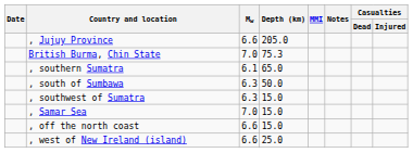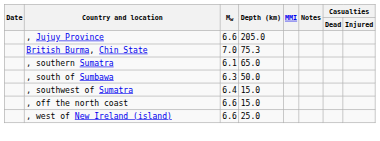 <table class="wikitable sortable sort-under" style="border:1px black; margin-left:1em;">
 <tr>
 <th rowspan="2"><small>Date</small></th>
 <th rowspan="2" style="width: 310px"><small>Country and location</small></th>
 <th rowspan="2"><small>M<sub>w</sub></small></th>
 <th rowspan="2"><small>Depth (km)</small></th>
 <th rowspan="2"><small><a href='#'>MMI</a></small></th>
 <th rowspan="2" class="unsortable"><small>Notes</small></th>
 <th colspan="2"><small>Casualties</small></th>
 </tr>
 <tr>
 <th><small>Dead</small></th>
 <th><small>Injured</small></th>
 </tr>
 <tr>
 <td></td>
 <td>, <a href='#'>Jujuy Province</a></td>
 <td>6.6</td>
 <td>205.0</td>
 <td></td>
 <td></td>
 <td></td>
 <td></td>
 </tr>
 <tr>
 <td></td>
 <td> <a href='#'>British Burma</a>, <a href='#'>Chin State</a></td>
 <td>7.0</td>
 <td>75.3</td>
 <td></td>
 <td></td>
 <td></td>
 <td></td>
 </tr>
 <tr>
 <td></td>
 <td>, southern <a href='#'>Sumatra</a></td>
 <td>6.1</td>
 <td>65.0</td>
 <td></td>
 <td></td>
 <td></td>
 <td></td>
 </tr>
 <tr>
 <td></td>
 <td>, south of <a href='#'>Sumbawa</a></td>
 <td>6.3</td>
 <td>50.0</td>
 <td></td>
 <td></td>
 <td></td>
 <td></td>
 </tr>
 <tr>
 <td></td>
 <td>, southwest of <a href='#'>Sumatra</a></td>
-<td>6.3</td>
-<td>15.0</td>
-<td></td>
-<td></td>
-<td></td>
-<td></td>
-</tr>
-<tr>
-<td></td>
-<td>, <a href='#'>Samar Sea</a></td>
-<td>7.0</td>
+<td>6.4</td>
 <td>15.0</td>
 <td></td>
 <td></td>
 <td></td>
 <td></td>
 </tr>
 <tr>
 <td></td>
 <td>, off the north coast</td>
 <td>6.6</td>
 <td>15.0</td>
 <td></td>
 <td></td>
 <td></td>
 <td></td>
 </tr>
 <tr>
 <td></td>
 <td>, west of <a href='#'>New Ireland (island)</a></td>
 <td>6.6</td>
 <td>25.0</td>
 <td></td>
 <td></td>
 <td></td>
 <td></td>
 </tr>
 </table>
